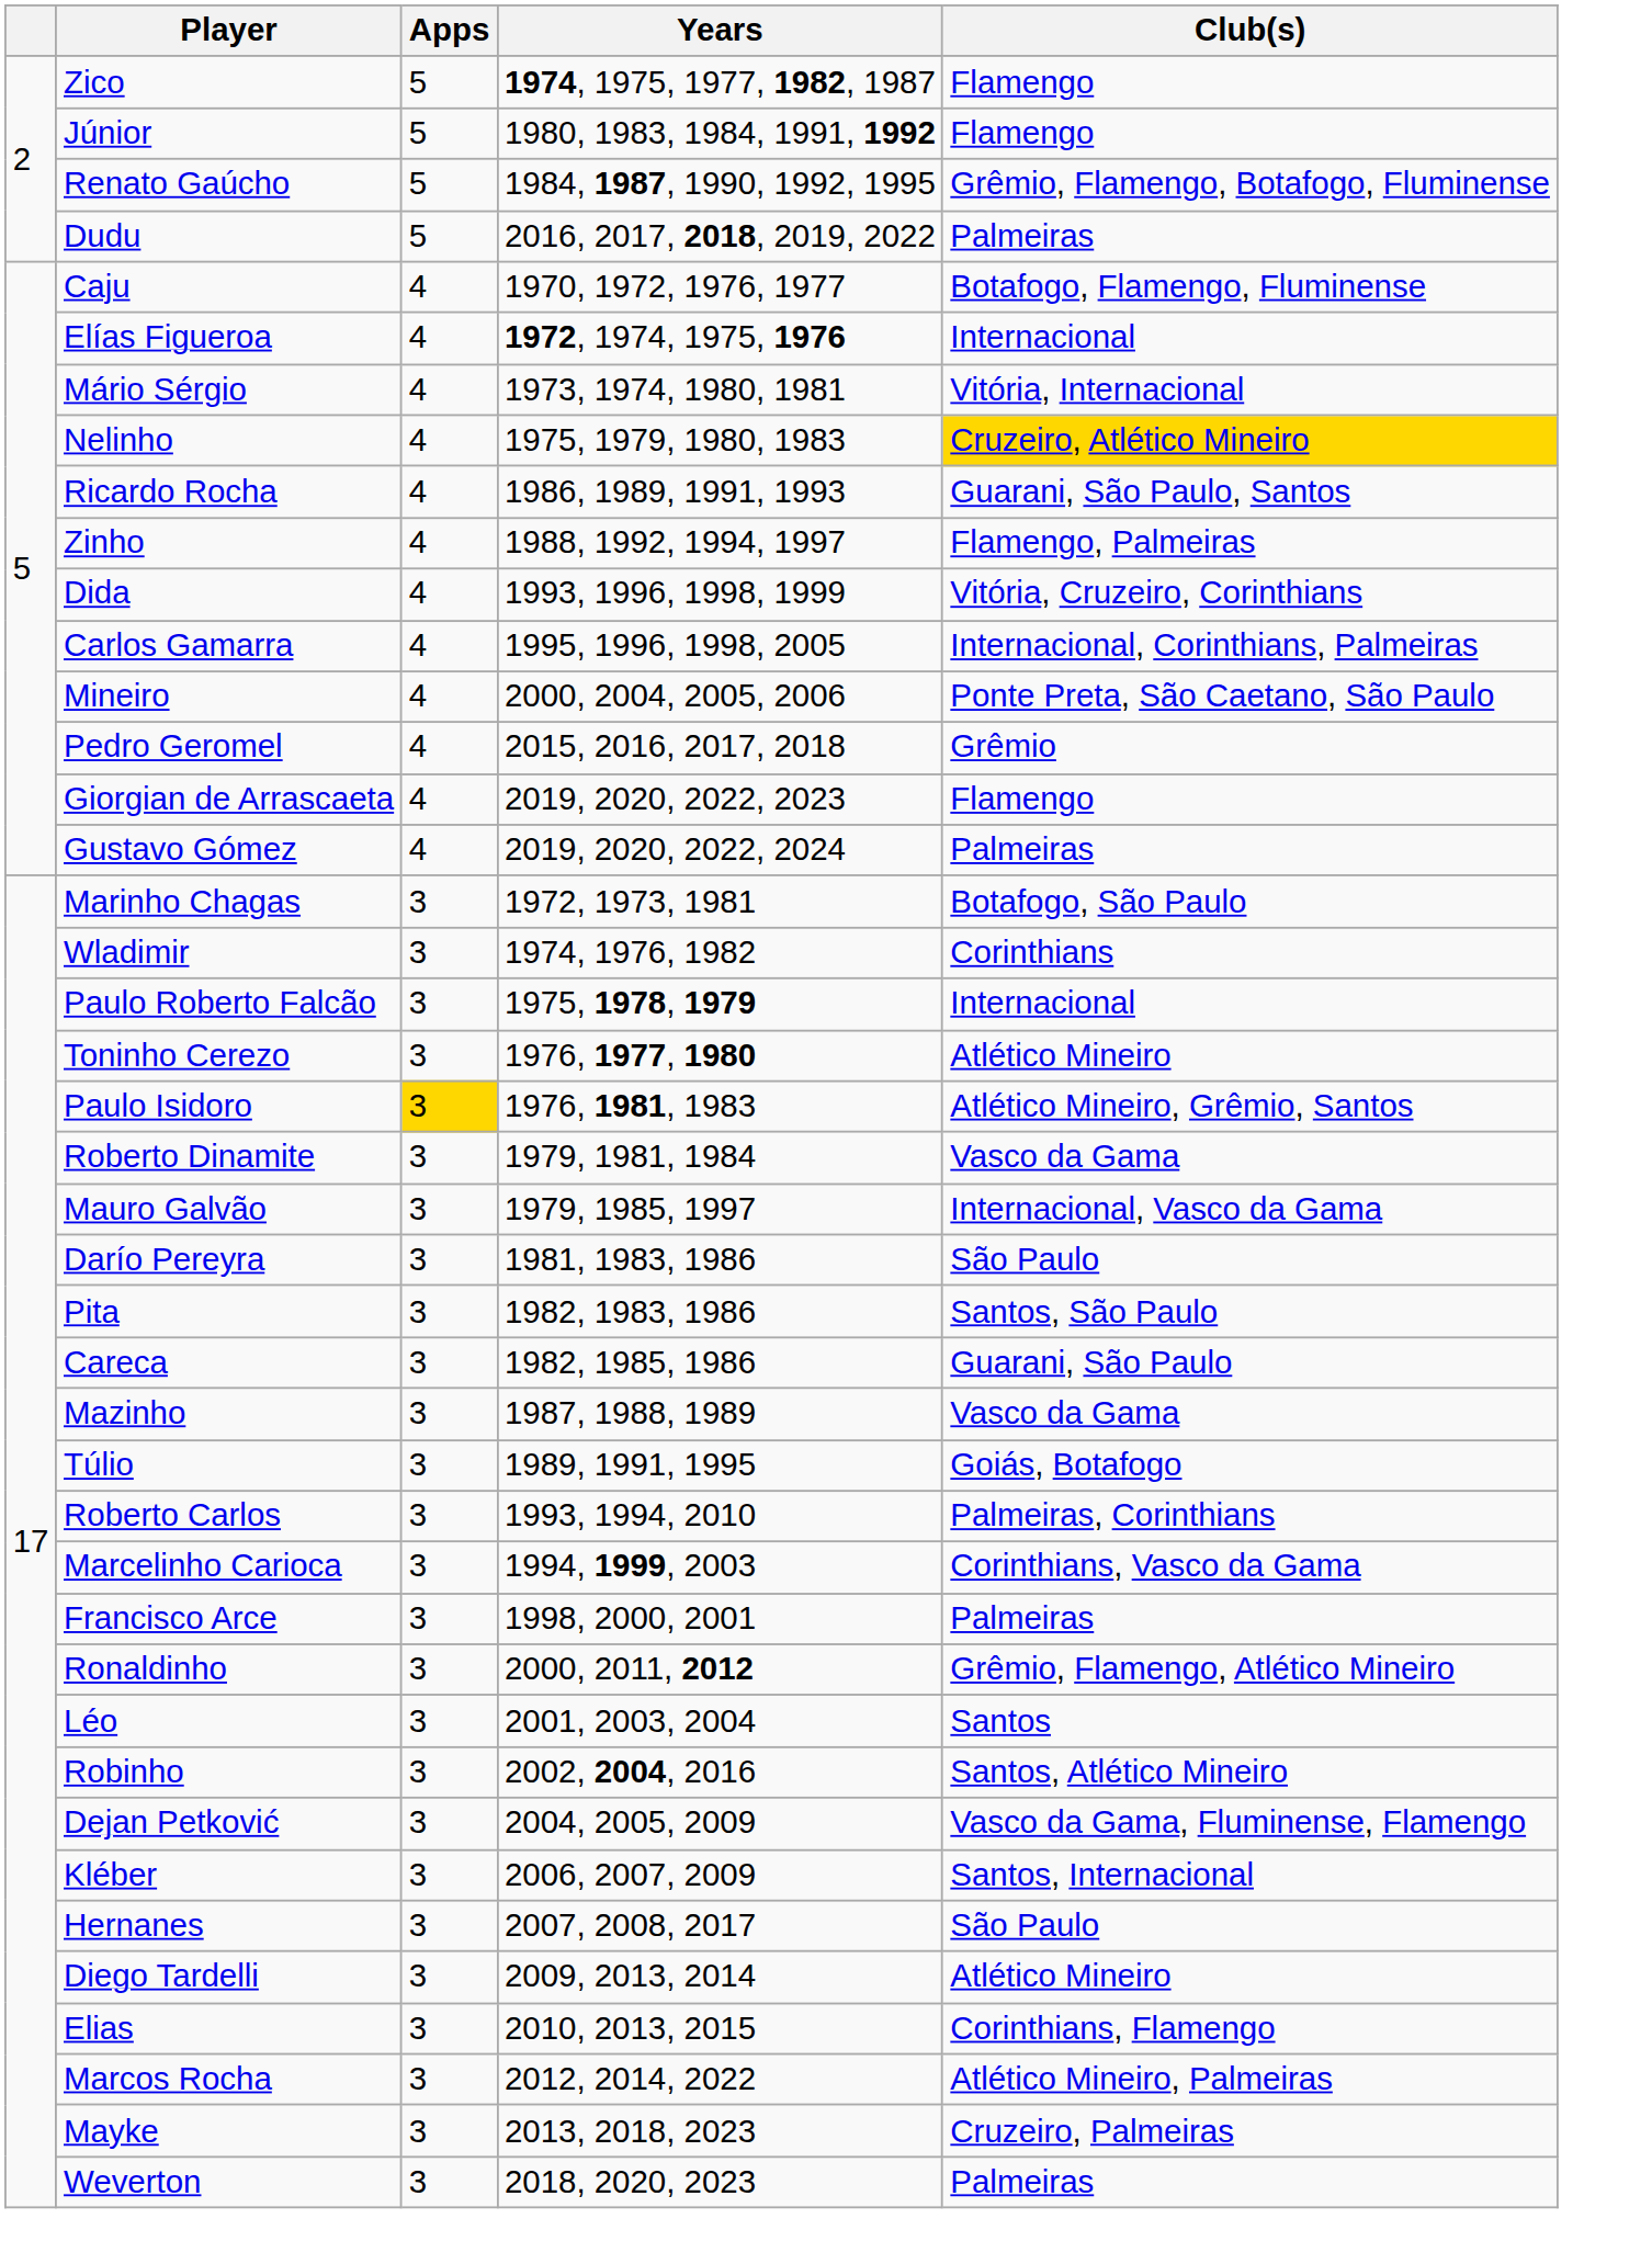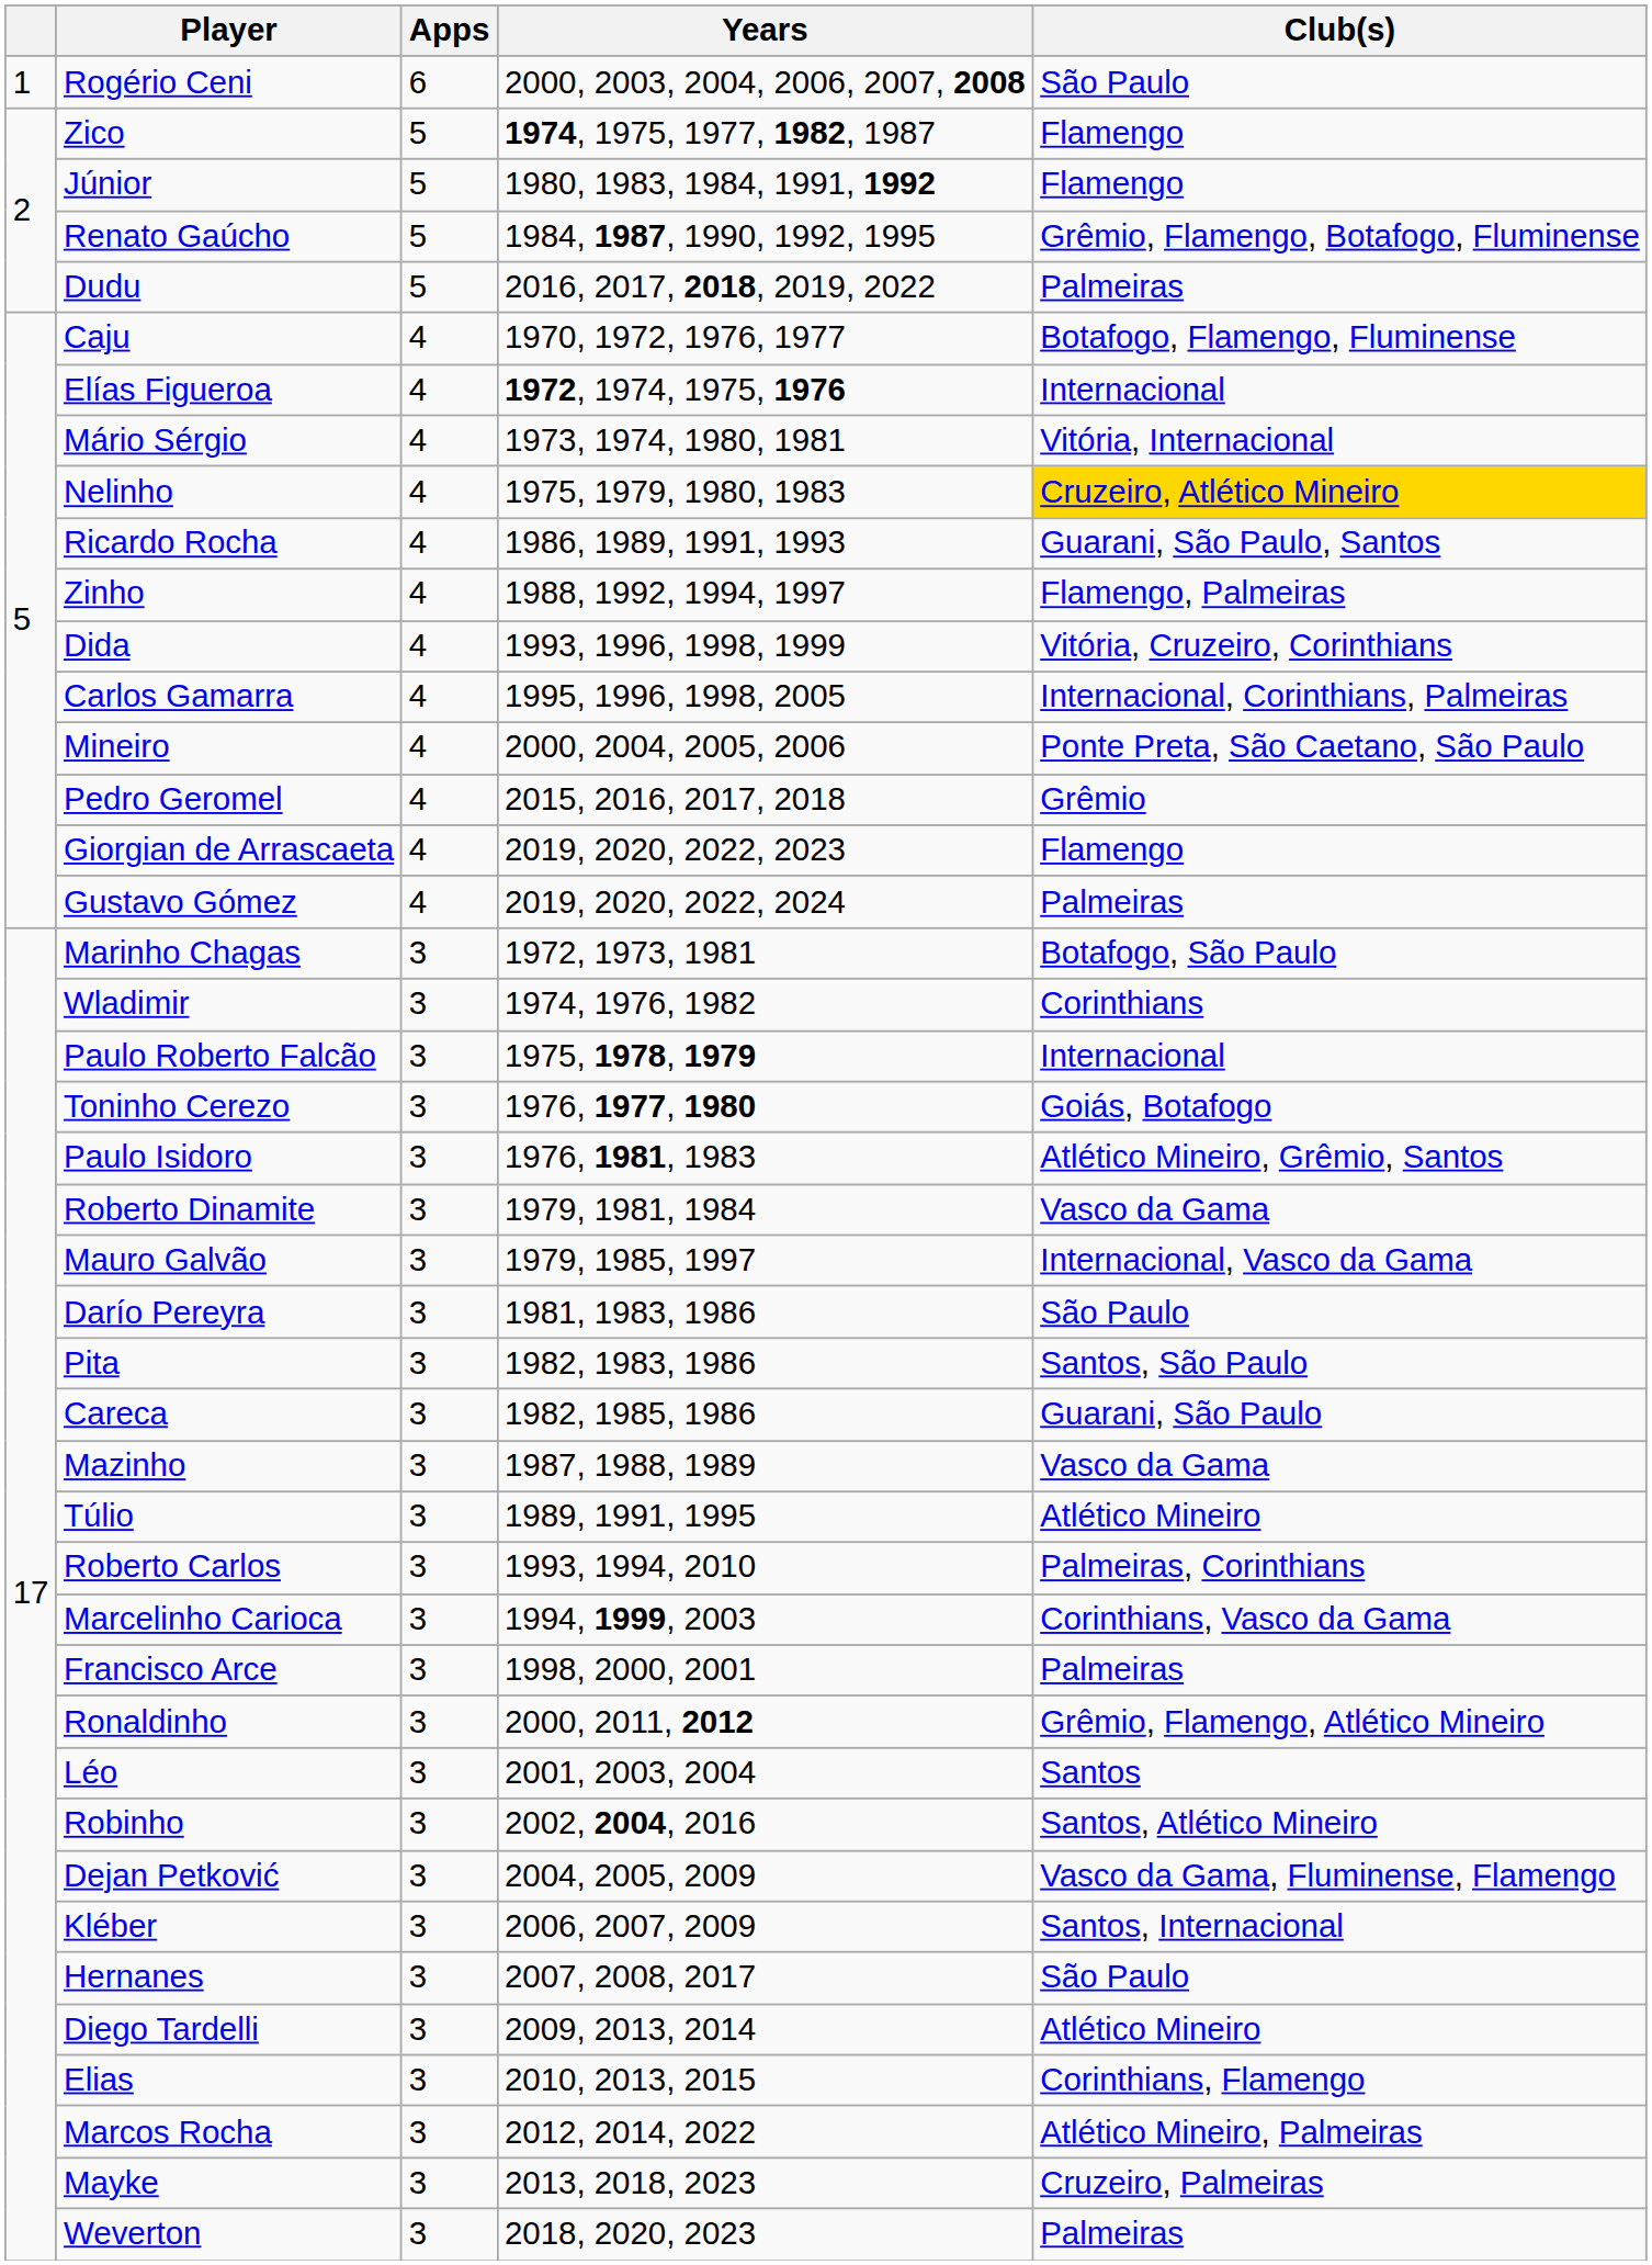 <table class="wikitable">
 <tr>
 <th></th>
 <th>Player</th>
 <th>Apps</th>
 <th>Years</th>
 <th>Club(s)</th>
+</tr>
+<tr>
+<td>1</td>
+<td> <a href='#'>Rogério Ceni</a></td>
+<td>6</td>
+<td>2000, 2003, 2004, 2006, 2007, <strong>2008</strong></td>
+<td><a href='#'>São Paulo</a></td>
 </tr>
 <tr>
 <td rowspan=4>2</td>
 <td> <a href='#'>Zico</a></td>
 <td>5</td>
 <td><strong>1974</strong>, 1975, 1977, <strong>1982</strong>, 1987</td>
 <td><a href='#'>Flamengo</a></td>
 </tr>
 <tr>
 <td> <a href='#'>Júnior</a></td>
 <td>5</td>
 <td>1980, 1983, 1984, 1991, <strong>1992</strong></td>
 <td><a href='#'>Flamengo</a></td>
 </tr>
 <tr>
 <td> <a href='#'>Renato Gaúcho</a></td>
 <td>5</td>
 <td>1984, <strong>1987</strong>, 1990, 1992, 1995</td>
 <td><a href='#'>Grêmio</a>, <a href='#'>Flamengo</a>, <a href='#'>Botafogo</a>, <a href='#'>Fluminense</a></td>
 </tr>
 <tr>
 <td> <a href='#'>Dudu</a></td>
 <td>5</td>
 <td>2016, 2017, <strong>2018</strong>, 2019, 2022</td>
 <td><a href='#'>Palmeiras</a></td>
 </tr>
 <tr>
 <td rowspan="12">5</td>
 <td> <a href='#'>Caju</a></td>
 <td>4</td>
 <td>1970, 1972, 1976, 1977</td>
 <td><a href='#'>Botafogo</a>, <a href='#'>Flamengo</a>, <a href='#'>Fluminense</a></td>
 </tr>
 <tr>
 <td> <a href='#'>Elías Figueroa</a></td>
 <td>4</td>
 <td><strong>1972</strong>, 1974, 1975, <strong>1976</strong></td>
 <td><a href='#'>Internacional</a></td>
 </tr>
 <tr>
 <td> <a href='#'>Mário Sérgio</a></td>
 <td>4</td>
 <td>1973, 1974, 1980, 1981</td>
 <td><a href='#'>Vitória</a>, <a href='#'>Internacional</a></td>
 </tr>
 <tr>
 <td> <a href='#'>Nelinho</a></td>
 <td>4</td>
 <td>1975, 1979, 1980, 1983</td>
 <td style="background: gold;"><a href='#'>Cruzeiro</a>, <a href='#'>Atlético Mineiro</a></td>
 </tr>
 <tr>
 <td> <a href='#'>Ricardo Rocha</a></td>
 <td>4</td>
 <td>1986, 1989, 1991, 1993</td>
 <td><a href='#'>Guarani</a>, <a href='#'>São Paulo</a>, <a href='#'>Santos</a></td>
 </tr>
 <tr>
 <td> <a href='#'>Zinho</a></td>
 <td>4</td>
 <td>1988, 1992, 1994, 1997</td>
 <td><a href='#'>Flamengo</a>, <a href='#'>Palmeiras</a></td>
 </tr>
 <tr>
 <td> <a href='#'>Dida</a></td>
 <td>4</td>
 <td>1993, 1996, 1998, 1999</td>
 <td><a href='#'>Vitória</a>, <a href='#'>Cruzeiro</a>, <a href='#'>Corinthians</a></td>
 </tr>
 <tr>
 <td> <a href='#'>Carlos Gamarra</a></td>
 <td>4</td>
 <td>1995, 1996, 1998, 2005</td>
 <td><a href='#'>Internacional</a>, <a href='#'>Corinthians</a>, <a href='#'>Palmeiras</a></td>
 </tr>
 <tr>
 <td> <a href='#'>Mineiro</a></td>
 <td>4</td>
 <td>2000, 2004, 2005, 2006</td>
 <td><a href='#'>Ponte Preta</a>, <a href='#'>São Caetano</a>, <a href='#'>São Paulo</a></td>
 </tr>
 <tr>
 <td> <a href='#'>Pedro Geromel</a></td>
 <td>4</td>
 <td>2015, 2016, 2017, 2018</td>
 <td><a href='#'>Grêmio</a></td>
 </tr>
 <tr>
 <td> <a href='#'>Giorgian de Arrascaeta</a></td>
 <td>4</td>
 <td>2019, 2020, 2022, 2023</td>
 <td><a href='#'>Flamengo</a></td>
 </tr>
 <tr>
 <td> <a href='#'>Gustavo Gómez</a></td>
 <td>4</td>
 <td>2019, 2020, 2022, 2024</td>
 <td><a href='#'>Palmeiras</a></td>
 </tr>
 <tr>
 <td rowspan="26">17</td>
 <td> <a href='#'>Marinho Chagas</a></td>
 <td>3</td>
 <td>1972, 1973, 1981</td>
 <td><a href='#'>Botafogo</a>, <a href='#'>São Paulo</a></td>
 </tr>
 <tr>
 <td> <a href='#'>Wladimir</a></td>
 <td>3</td>
 <td>1974, 1976, 1982</td>
 <td><a href='#'>Corinthians</a></td>
 </tr>
 <tr>
 <td> <a href='#'>Paulo Roberto Falcão</a></td>
 <td>3</td>
 <td>1975, <strong>1978</strong>, <strong>1979</strong></td>
 <td><a href='#'>Internacional</a></td>
 </tr>
 <tr>
 <td> <a href='#'>Toninho Cerezo</a></td>
 <td>3</td>
 <td>1976, <strong>1977</strong>, <strong>1980</strong></td>
-<td><a href='#'>Atlético Mineiro</a></td>
+<td><a href='#'>Goiás</a>, <a href='#'>Botafogo</a></td>
 </tr>
 <tr>
 <td> <a href='#'>Paulo Isidoro</a></td>
-<td style="background: gold;">3</td>
+<td>3</td>
 <td>1976, <strong>1981</strong>, 1983</td>
 <td><a href='#'>Atlético Mineiro</a>, <a href='#'>Grêmio</a>, <a href='#'>Santos</a></td>
 </tr>
 <tr>
 <td> <a href='#'>Roberto Dinamite</a></td>
 <td>3</td>
 <td>1979, 1981, 1984</td>
 <td><a href='#'>Vasco da Gama</a></td>
 </tr>
 <tr>
 <td> <a href='#'>Mauro Galvão</a></td>
 <td>3</td>
 <td>1979, 1985, 1997</td>
 <td><a href='#'>Internacional</a>, <a href='#'>Vasco da Gama</a></td>
 </tr>
 <tr>
 <td> <a href='#'>Darío Pereyra</a></td>
 <td>3</td>
 <td>1981, 1983, 1986</td>
 <td><a href='#'>São Paulo</a></td>
 </tr>
 <tr>
 <td> <a href='#'>Pita</a></td>
 <td>3</td>
 <td>1982, 1983, 1986</td>
 <td><a href='#'>Santos</a>, <a href='#'>São Paulo</a></td>
 </tr>
 <tr>
 <td> <a href='#'>Careca</a></td>
 <td>3</td>
 <td>1982, 1985, 1986</td>
 <td><a href='#'>Guarani</a>, <a href='#'>São Paulo</a></td>
 </tr>
 <tr>
 <td> <a href='#'>Mazinho</a></td>
 <td>3</td>
 <td>1987, 1988, 1989</td>
 <td><a href='#'>Vasco da Gama</a></td>
 </tr>
 <tr>
 <td> <a href='#'>Túlio</a></td>
 <td>3</td>
 <td>1989, 1991, 1995</td>
-<td><a href='#'>Goiás</a>, <a href='#'>Botafogo</a></td>
+<td><a href='#'>Atlético Mineiro</a></td>
 </tr>
 <tr>
 <td> <a href='#'>Roberto Carlos</a></td>
 <td>3</td>
 <td>1993, 1994, 2010</td>
 <td><a href='#'>Palmeiras</a>, <a href='#'>Corinthians</a></td>
 </tr>
 <tr>
 <td> <a href='#'>Marcelinho Carioca</a></td>
 <td>3</td>
 <td>1994, <strong>1999</strong>, 2003</td>
 <td><a href='#'>Corinthians</a>, <a href='#'>Vasco da Gama</a></td>
 </tr>
 <tr>
 <td> <a href='#'>Francisco Arce</a></td>
 <td>3</td>
 <td>1998, 2000, 2001</td>
 <td><a href='#'>Palmeiras</a></td>
 </tr>
 <tr>
 <td> <a href='#'>Ronaldinho</a></td>
 <td>3</td>
 <td>2000, 2011, <strong>2012</strong></td>
 <td><a href='#'>Grêmio</a>, <a href='#'>Flamengo</a>, <a href='#'>Atlético Mineiro</a></td>
 </tr>
 <tr>
 <td> <a href='#'>Léo</a></td>
 <td>3</td>
 <td>2001, 2003, 2004</td>
 <td><a href='#'>Santos</a></td>
 </tr>
 <tr>
 <td> <a href='#'>Robinho</a></td>
 <td>3</td>
 <td>2002, <strong>2004</strong>, 2016</td>
 <td><a href='#'>Santos</a>, <a href='#'>Atlético Mineiro</a></td>
 </tr>
 <tr>
 <td> <a href='#'>Dejan Petković</a></td>
 <td>3</td>
 <td>2004, 2005, 2009</td>
 <td><a href='#'>Vasco da Gama</a>, <a href='#'>Fluminense</a>, <a href='#'>Flamengo</a></td>
 </tr>
 <tr>
 <td> <a href='#'>Kléber</a></td>
 <td>3</td>
 <td>2006, 2007, 2009</td>
 <td><a href='#'>Santos</a>, <a href='#'>Internacional</a></td>
 </tr>
 <tr>
 <td> <a href='#'>Hernanes</a></td>
 <td>3</td>
 <td>2007, 2008, 2017</td>
 <td><a href='#'>São Paulo</a></td>
 </tr>
 <tr>
 <td> <a href='#'>Diego Tardelli</a></td>
 <td>3</td>
 <td>2009, 2013, 2014</td>
 <td><a href='#'>Atlético Mineiro</a></td>
 </tr>
 <tr>
 <td> <a href='#'>Elias</a></td>
 <td>3</td>
 <td>2010, 2013, 2015</td>
 <td><a href='#'>Corinthians</a>, <a href='#'>Flamengo</a></td>
 </tr>
 <tr>
 <td> <a href='#'>Marcos Rocha</a></td>
 <td>3</td>
 <td>2012, 2014, 2022</td>
 <td><a href='#'>Atlético Mineiro</a>, <a href='#'>Palmeiras</a></td>
 </tr>
 <tr>
 <td> <a href='#'>Mayke</a></td>
 <td>3</td>
 <td>2013, 2018, 2023</td>
 <td><a href='#'>Cruzeiro</a>, <a href='#'>Palmeiras</a></td>
 </tr>
 <tr>
 <td> <a href='#'>Weverton</a></td>
 <td>3</td>
 <td>2018, 2020, 2023</td>
 <td><a href='#'>Palmeiras</a></td>
 </tr>
 </table>
